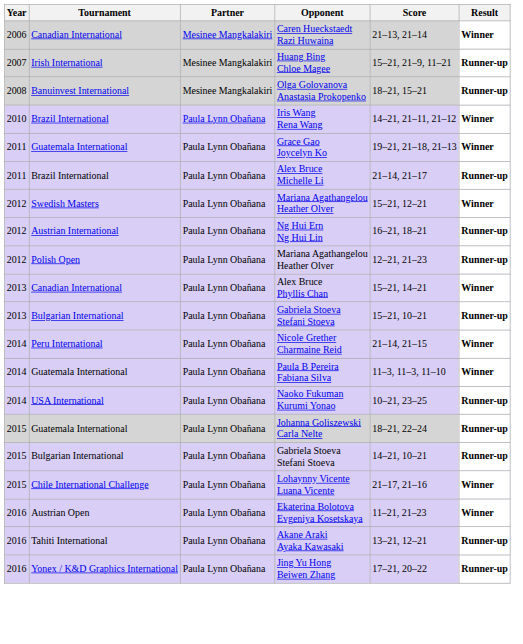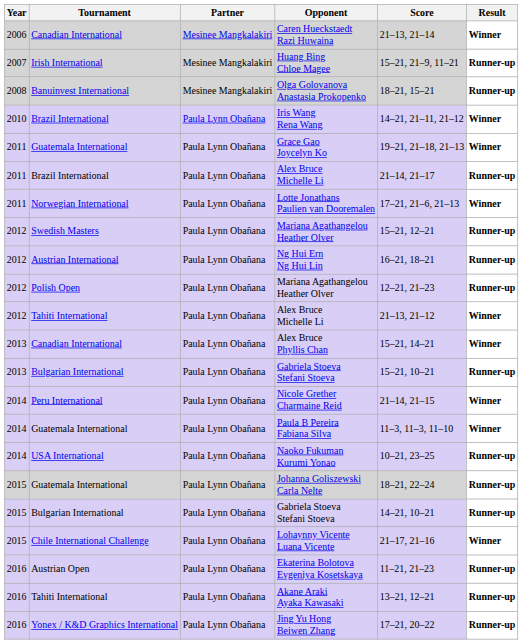 <table class="sortable wikitable" style="font-size: 90%;">
 <tr>
 <th>Year</th>
 <th>Tournament</th>
 <th>Partner</th>
 <th>Opponent</th>
 <th>Score</th>
 <th>Result</th>
 </tr>
 <tr style="background:#D5D5D5">
 <td align="center">2006</td>
 <td align="left"><a href='#'>Canadian International</a></td>
 <td align="left"> <a href='#'>Mesinee Mangkalakiri</a></td>
 <td align="left"> <a href='#'>Caren Hueckstaedt</a> <br>  <a href='#'>Razi Huwaina</a></td>
 <td align="left">21–13, 21–14</td>
 <td style="text-align:left; background:white"> <strong>Winner</strong></td>
 </tr>
 <tr style="background:#D5D5D5">
 <td align="center">2007</td>
 <td align="left"><a href='#'>Irish International</a></td>
 <td align="left"> Mesinee Mangkalakiri</td>
 <td align="left"> <a href='#'>Huang Bing</a> <br>  <a href='#'>Chloe Magee</a></td>
 <td align="left">15–21, 21–9, 11–21</td>
 <td style="text-align:left; background:white"> <strong>Runner-up</strong></td>
 </tr>
 <tr style="background:#D5D5D5">
 <td align="center">2008</td>
 <td align="left"><a href='#'>Banuinvest International</a></td>
 <td align="left"> Mesinee Mangkalakiri</td>
 <td align="left"> <a href='#'>Olga Golovanova</a> <br>  <a href='#'>Anastasia Prokopenko</a></td>
 <td align="left">18–21, 15–21</td>
 <td style="text-align:left; background:white"> <strong>Runner-up</strong></td>
 </tr>
 <tr style="background:#D8CEF6">
 <td align="center">2010</td>
 <td align="left"><a href='#'>Brazil International</a></td>
 <td align="left"> <a href='#'>Paula Lynn Obañana</a></td>
 <td align="left"> <a href='#'>Iris Wang</a> <br>  <a href='#'>Rena Wang</a></td>
 <td align="left">14–21, 21–11, 21–12</td>
 <td style="text-align:left; background:white"> <strong>Winner</strong></td>
 </tr>
 <tr style="background:#D8CEF6">
 <td align="center">2011</td>
 <td align="left"><a href='#'>Guatemala International</a></td>
 <td align="left"> Paula Lynn Obañana</td>
 <td align="left"> <a href='#'>Grace Gao</a> <br>  <a href='#'>Joycelyn Ko</a></td>
 <td align="left">19–21, 21–18, 21–13</td>
 <td style="text-align:left; background:white"> <strong>Winner</strong></td>
 </tr>
 <tr style="background:#D8CEF6">
 <td align="center">2011</td>
 <td align="left">Brazil International</td>
 <td align="left"> Paula Lynn Obañana</td>
 <td align="left"> <a href='#'>Alex Bruce</a> <br>  <a href='#'>Michelle Li</a></td>
 <td align="left">21–14, 21–17</td>
 <td style="text-align:left; background:white"> <strong>Runner-up</strong></td>
 </tr>
 <tr style="background:#D8CEF6">
+<td align="center">2011</td>
+<td align="left"><a href='#'>Norwegian International</a></td>
+<td align="left"> Paula Lynn Obañana</td>
+<td align="left"> <a href='#'>Lotte Jonathans</a> <br>  <a href='#'>Paulien van Dooremalen</a></td>
+<td align="left">17–21, 21–6, 21–13</td>
+<td style="text-align:left; background:white"> <strong>Winner</strong></td>
+</tr>
+<tr style="background:#D8CEF6">
 <td align="center">2012</td>
 <td align="left"><a href='#'>Swedish Masters</a></td>
 <td align="left"> Paula Lynn Obañana</td>
 <td align="left"> <a href='#'>Mariana Agathangelou</a> <br>  <a href='#'>Heather Olver</a></td>
 <td align="left">15–21, 12–21</td>
-<td style="text-align:left; background:white"> <strong>Winner</strong></td>
+<td style="text-align:left; background:white"> <strong>Runner-up</strong></td>
 </tr>
 <tr style="background:#D8CEF6">
 <td align="center">2012</td>
 <td align="left"><a href='#'>Austrian International</a></td>
 <td align="left"> Paula Lynn Obañana</td>
 <td align="left"> <a href='#'>Ng Hui Ern</a> <br>  <a href='#'>Ng Hui Lin</a></td>
 <td align="left">16–21, 18–21</td>
 <td style="text-align:left; background:white"> <strong>Runner-up</strong></td>
 </tr>
 <tr style="background:#D8CEF6">
 <td align="center">2012</td>
 <td align="left"><a href='#'>Polish Open</a></td>
 <td align="left"> Paula Lynn Obañana</td>
 <td align="left"> Mariana Agathangelou <br>  Heather Olver</td>
 <td align="left">12–21, 21–23</td>
 <td style="text-align:left; background:white"> <strong>Runner-up</strong></td>
+</tr>
+<tr style="background:#D8CEF6">
+<td align="center">2012</td>
+<td align="left"><a href='#'>Tahiti International</a></td>
+<td align="left"> Paula Lynn Obañana</td>
+<td align="left"> Alex Bruce <br>  Michelle Li</td>
+<td align="left">21–13, 21–12</td>
+<td style="text-align:left; background:white"> <strong>Winner</strong></td>
 </tr>
 <tr style="background:#D8CEF6">
 <td align="center">2013</td>
 <td align="left"><a href='#'>Canadian International</a></td>
 <td align="left"> Paula Lynn Obañana</td>
 <td align="left"> Alex Bruce <br>  <a href='#'>Phyllis Chan</a></td>
 <td align="left">15–21, 14–21</td>
 <td style="text-align:left; background:white"> <strong>Winner</strong></td>
 </tr>
 <tr style="background:#D8CEF6">
 <td align="center">2013</td>
 <td align="left"><a href='#'>Bulgarian International</a></td>
 <td align="left"> Paula Lynn Obañana</td>
 <td align="left"> <a href='#'>Gabriela Stoeva</a> <br>  <a href='#'>Stefani Stoeva</a></td>
 <td align="left">15–21, 10–21</td>
 <td style="text-align:left; background:white"> <strong>Runner-up</strong></td>
 </tr>
 <tr style="background:#D8CEF6">
 <td align="center">2014</td>
 <td align="left"><a href='#'>Peru International</a></td>
 <td align="left"> Paula Lynn Obañana</td>
 <td align="left"> <a href='#'>Nicole Grether</a> <br>  <a href='#'>Charmaine Reid</a></td>
 <td align="left">21–14, 21–15</td>
 <td style="text-align:left; background:white"> <strong>Winner</strong></td>
 </tr>
 <tr style="background:#D8CEF6">
 <td align="center">2014</td>
 <td align="left">Guatemala International</td>
 <td align="left"> Paula Lynn Obañana</td>
 <td align="left"> <a href='#'>Paula B Pereira</a> <br>  <a href='#'>Fabiana Silva</a></td>
 <td align="left">11–3, 11–3, 11–10</td>
 <td style="text-align:left; background:white"> <strong>Winner</strong></td>
 </tr>
 <tr style="background:#D8CEF6">
 <td align="center">2014</td>
 <td align="left"><a href='#'>USA International</a></td>
 <td align="left"> Paula Lynn Obañana</td>
 <td align="left"> <a href='#'>Naoko Fukuman</a> <br>  <a href='#'>Kurumi Yonao</a></td>
 <td align="left">10–21, 23–25</td>
 <td style="text-align:left; background:white"> <strong>Runner-up</strong></td>
 </tr>
 <tr style="background:#D5D5D5">
 <td align="center">2015</td>
 <td align="left">Guatemala International</td>
 <td align="left"> Paula Lynn Obañana</td>
 <td align="left"> <a href='#'>Johanna Goliszewski</a> <br>  <a href='#'>Carla Nelte</a></td>
 <td align="left">18–21, 22–24</td>
 <td style="text-align:left; background:white"> <strong>Runner-up</strong></td>
 </tr>
 <tr style="background:#D8CEF6">
 <td align="center">2015</td>
 <td align="left">Bulgarian International</td>
 <td align="left"> Paula Lynn Obañana</td>
 <td align="left"> Gabriela Stoeva <br>  Stefani Stoeva</td>
 <td align="left">14–21, 10–21</td>
 <td style="text-align:left; background:white"> <strong>Runner-up</strong></td>
 </tr>
 <tr style="background:#D8CEF6">
 <td align="center">2015</td>
 <td align="left"><a href='#'>Chile International Challenge</a></td>
 <td align="left"> Paula Lynn Obañana</td>
 <td align="left"> <a href='#'>Lohaynny Vicente</a> <br>  <a href='#'>Luana Vicente</a></td>
 <td align="left">21–17, 21–16</td>
 <td style="text-align:left; background:white"> <strong>Winner</strong></td>
 </tr>
 <tr style="background:#D8CEF6">
 <td align="center">2016</td>
 <td align="left">Austrian Open</td>
 <td align="left"> Paula Lynn Obañana</td>
 <td align="left"> <a href='#'>Ekaterina Bolotova</a> <br>  <a href='#'>Evgeniya Kosetskaya</a></td>
 <td align="left">11–21, 21–23</td>
-<td style="text-align:left; background:white"> <strong>Winner</strong></td>
+<td style="text-align:left; background:white"> <strong>Runner-up</strong></td>
 </tr>
 <tr style="background:#D8CEF6">
 <td align="center">2016</td>
 <td align="left">Tahiti International</td>
 <td align="left"> Paula Lynn Obañana</td>
 <td align="left"> <a href='#'>Akane Araki</a> <br>  <a href='#'>Ayaka Kawasaki</a></td>
 <td align="left">13–21, 12–21</td>
 <td style="text-align:left; background:white"> <strong>Runner-up</strong></td>
 </tr>
 <tr style="background:#D8CEF6">
 <td align="center">2016</td>
 <td align="left"><a href='#'>Yonex / K&D Graphics International</a></td>
 <td align="left"> Paula Lynn Obañana</td>
 <td align="left"> <a href='#'>Jing Yu Hong</a> <br>  <a href='#'>Beiwen Zhang</a></td>
 <td align="left">17–21, 20–22</td>
 <td style="text-align:left; background:white"> <strong>Runner-up</strong></td>
 </tr>
 </table>
